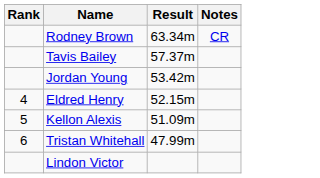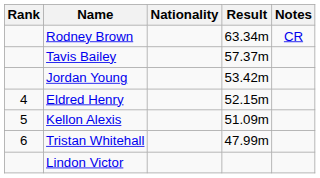 <table class="wikitable sortable" style="text-align:center">
 <tr>
 <th>Rank</th>
 <th>Name</th>
+<th>Nationality</th>
 <th>Result</th>
 <th>Notes</th>
 </tr>
 <tr>
 <td></td>
 <td align=left><a href='#'>Rodney Brown</a></td>
+<td align=left></td>
 <td>63.34m</td>
 <td><strong><a href='#'></strong>CR<strong></a></strong></td>
 </tr>
 <tr>
 <td></td>
 <td align=left><a href='#'>Tavis Bailey</a></td>
+<td align=left></td>
 <td>57.37m</td>
 <td></td>
 </tr>
 <tr>
 <td></td>
 <td align=left><a href='#'>Jordan Young</a></td>
+<td align=left></td>
 <td>53.42m</td>
 <td></td>
 </tr>
 <tr>
 <td>4</td>
 <td align=left><a href='#'>Eldred Henry</a></td>
+<td align=left></td>
 <td>52.15m</td>
 <td></td>
 </tr>
 <tr>
 <td>5</td>
 <td align=left><a href='#'>Kellon Alexis</a></td>
+<td align=left></td>
 <td>51.09m</td>
 <td></td>
 </tr>
 <tr>
 <td>6</td>
 <td align=left><a href='#'>Tristan Whitehall</a></td>
+<td align=left></td>
 <td>47.99m</td>
 <td></td>
 </tr>
 <tr>
 <td></td>
 <td align=left><a href='#'>Lindon Victor</a></td>
+<td align=left></td>
 <td></td>
 <td></td>
 </tr>
 </table>
